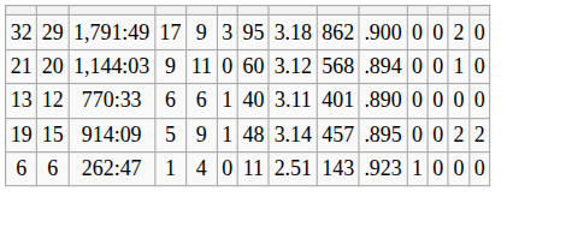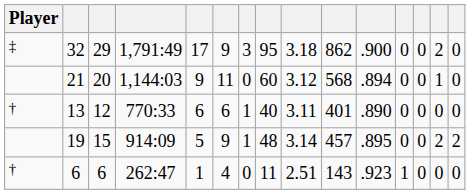 <table class="wikitable sortable" style="text-align:center;">
 <tr>
+<th>Player</th>
 <th></th>
 <th></th>
 <th></th>
 <th></th>
 <th></th>
 <th></th>
 <th></th>
 <th></th>
 <th></th>
 <th></th>
 <th></th>
 <th></th>
 <th></th>
 <th></th>
 </tr>
 <tr>
+<td style="text-align:left;"><sup>‡</sup></td>
 <td>32</td>
 <td>29</td>
 <td>1,791:49</td>
 <td>17</td>
 <td>9</td>
 <td>3</td>
 <td>95</td>
 <td>3.18</td>
 <td>862</td>
 <td>.900</td>
 <td>0</td>
 <td>0</td>
 <td>2</td>
 <td>0</td>
 </tr>
 <tr>
+<td style="text-align:left;"></td>
 <td>21</td>
 <td>20</td>
 <td>1,144:03</td>
 <td>9</td>
 <td>11</td>
 <td>0</td>
 <td>60</td>
 <td>3.12</td>
 <td>568</td>
 <td>.894</td>
 <td>0</td>
 <td>0</td>
 <td>1</td>
 <td>0</td>
 </tr>
 <tr>
+<td style="text-align:left;"><sup>†</sup></td>
 <td>13</td>
 <td>12</td>
 <td>770:33</td>
 <td>6</td>
 <td>6</td>
 <td>1</td>
 <td>40</td>
 <td>3.11</td>
 <td>401</td>
 <td>.890</td>
 <td>0</td>
 <td>0</td>
 <td>0</td>
 <td>0</td>
 </tr>
 <tr>
+<td style="text-align:left;"></td>
 <td>19</td>
 <td>15</td>
 <td>914:09</td>
 <td>5</td>
 <td>9</td>
 <td>1</td>
 <td>48</td>
 <td>3.14</td>
 <td>457</td>
 <td>.895</td>
 <td>0</td>
 <td>0</td>
 <td>2</td>
 <td>2</td>
 </tr>
 <tr>
+<td style="text-align:left;"><sup>†</sup></td>
 <td>6</td>
 <td>6</td>
 <td>262:47</td>
 <td>1</td>
 <td>4</td>
 <td>0</td>
 <td>11</td>
 <td>2.51</td>
 <td>143</td>
 <td>.923</td>
 <td>1</td>
 <td>0</td>
 <td>0</td>
 <td>0</td>
 </tr>
 </table>
